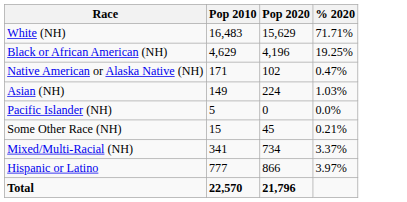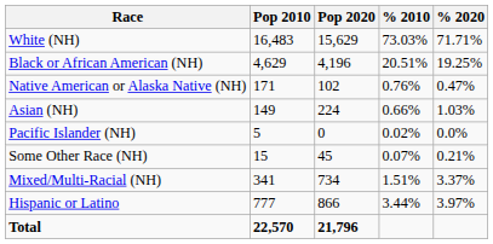 <table class="wikitable">
 <tr>
 <th>Race</th>
 <th>Pop 2010</th>
 <th>Pop 2020</th>
+<th>% 2010</th>
 <th>% 2020</th>
 </tr>
 <tr>
 <td><a href='#'>White</a> (NH)</td>
 <td>16,483</td>
 <td>15,629</td>
+<td>73.03%</td>
 <td>71.71%</td>
 </tr>
 <tr>
 <td><a href='#'>Black or African American</a> (NH)</td>
 <td>4,629</td>
 <td>4,196</td>
+<td>20.51%</td>
 <td>19.25%</td>
 </tr>
 <tr>
 <td><a href='#'>Native American</a> or <a href='#'>Alaska Native</a> (NH)</td>
 <td>171</td>
 <td>102</td>
+<td>0.76%</td>
 <td>0.47%</td>
 </tr>
 <tr>
 <td><a href='#'>Asian</a> (NH)</td>
 <td>149</td>
 <td>224</td>
+<td>0.66%</td>
 <td>1.03%</td>
 </tr>
 <tr>
 <td><a href='#'>Pacific Islander</a> (NH)</td>
 <td>5</td>
 <td>0</td>
+<td>0.02%</td>
 <td>0.0%</td>
 </tr>
 <tr>
 <td>Some Other Race (NH)</td>
 <td>15</td>
 <td>45</td>
+<td>0.07%</td>
 <td>0.21%</td>
 </tr>
 <tr>
 <td><a href='#'>Mixed/Multi-Racial</a> (NH)</td>
 <td>341</td>
 <td>734</td>
+<td>1.51%</td>
 <td>3.37%</td>
 </tr>
 <tr>
 <td><a href='#'>Hispanic or Latino</a></td>
 <td>777</td>
 <td>866</td>
+<td>3.44%</td>
 <td>3.97%</td>
 </tr>
 <tr>
 <td><strong>Total</strong></td>
 <td><strong>22,570</strong></td>
 <td><strong>21,796</strong></td>
 <td></td>
+<td></td>
 </tr>
 </table>
